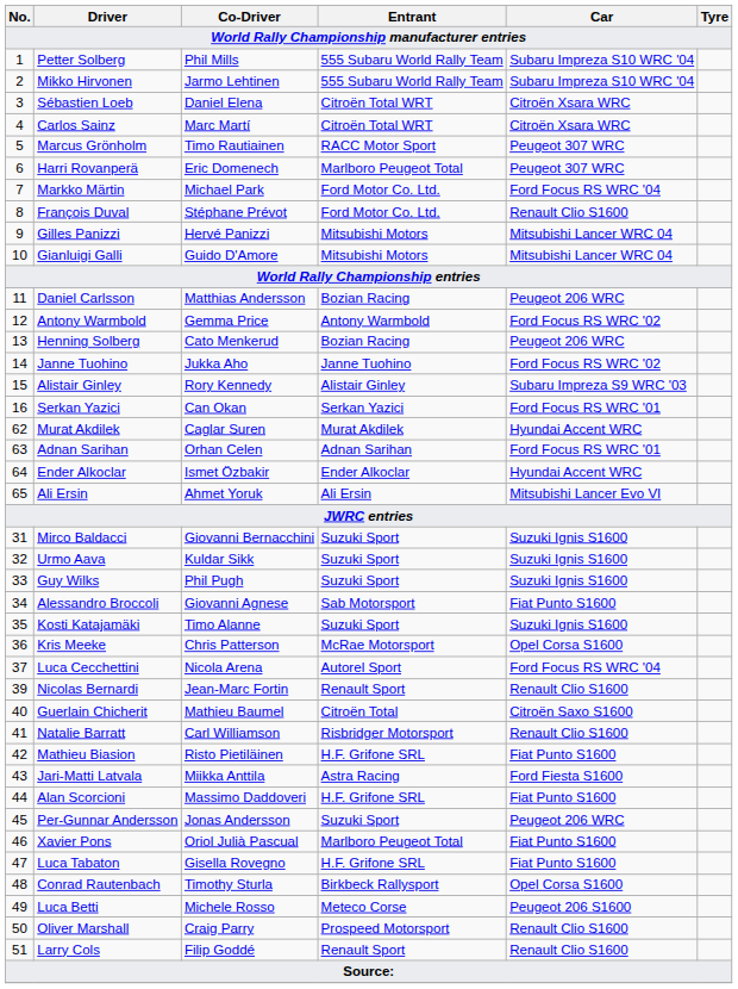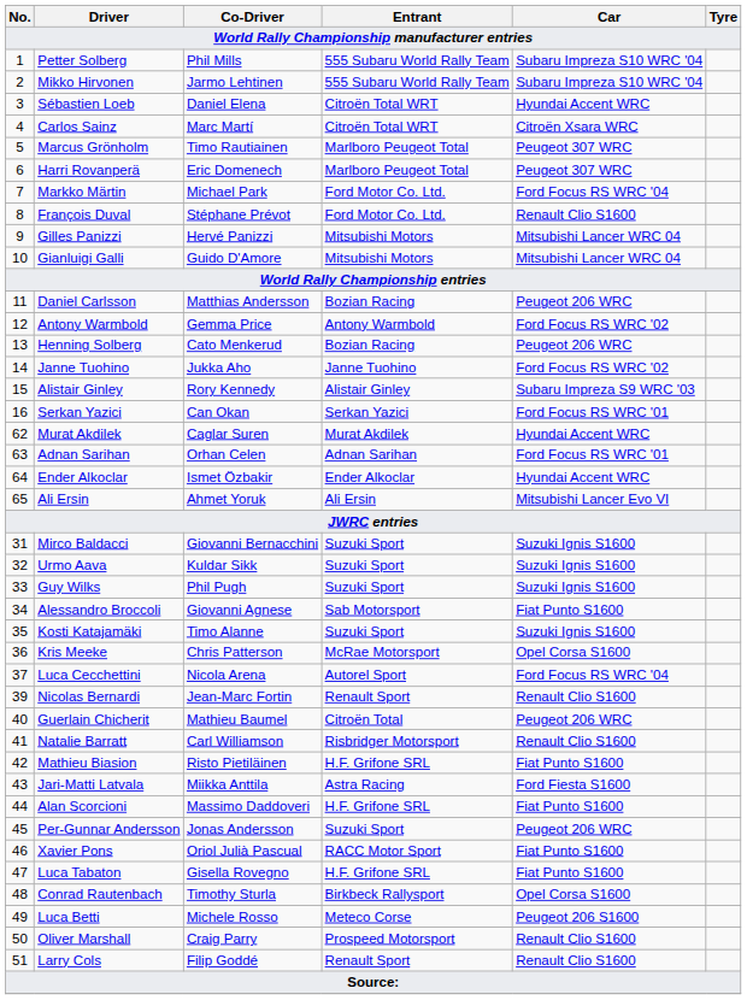 <table class="wikitable" style="font-size: 85%;">
 <tr>
 <th>No.</th>
 <th>Driver</th>
 <th>Co-Driver</th>
 <th>Entrant</th>
 <th>Car</th>
 <th>Tyre</th>
 </tr>
 <tr>
 <td style="background-color:#EAECF0; text-align:center" colspan="6"><strong><em><a href='#'>World Rally Championship</a> manufacturer entries</em></strong></td>
 </tr>
 <tr>
 <td align="center">1</td>
 <td> <a href='#'>Petter Solberg</a></td>
 <td> <a href='#'>Phil Mills</a></td>
 <td> <a href='#'>555 Subaru World Rally Team</a></td>
 <td><a href='#'>Subaru Impreza S10 WRC '04</a></td>
 <td align="center"></td>
 </tr>
 <tr>
 <td align="center">2</td>
 <td> <a href='#'>Mikko Hirvonen</a></td>
 <td> <a href='#'>Jarmo Lehtinen</a></td>
 <td> <a href='#'>555 Subaru World Rally Team</a></td>
 <td><a href='#'>Subaru Impreza S10 WRC '04</a></td>
 <td align="center"></td>
 </tr>
 <tr>
 <td align="center">3</td>
 <td> <a href='#'>Sébastien Loeb</a></td>
 <td> <a href='#'>Daniel Elena</a></td>
 <td> <a href='#'>Citroën Total WRT</a></td>
-<td><a href='#'>Citroën Xsara WRC</a></td>
+<td><a href='#'>Hyundai Accent WRC</a></td>
 <td align="center"></td>
 </tr>
 <tr>
 <td align="center">4</td>
 <td> <a href='#'>Carlos Sainz</a></td>
 <td> <a href='#'>Marc Martí</a></td>
 <td> <a href='#'>Citroën Total WRT</a></td>
 <td><a href='#'>Citroën Xsara WRC</a></td>
 <td align="center"></td>
 </tr>
 <tr>
 <td align="center">5</td>
 <td> <a href='#'>Marcus Grönholm</a></td>
 <td> <a href='#'>Timo Rautiainen</a></td>
-<td> <a href='#'>RACC Motor Sport</a></td>
+<td> <a href='#'>Marlboro Peugeot Total</a></td>
 <td><a href='#'>Peugeot 307 WRC</a></td>
 <td align="center"></td>
 </tr>
 <tr>
 <td align="center">6</td>
 <td> <a href='#'>Harri Rovanperä</a></td>
 <td> <a href='#'>Eric Domenech</a></td>
 <td> <a href='#'>Marlboro Peugeot Total</a></td>
 <td><a href='#'>Peugeot 307 WRC</a></td>
 <td align="center"></td>
 </tr>
 <tr>
 <td align="center">7</td>
 <td> <a href='#'>Markko Märtin</a></td>
 <td> <a href='#'>Michael Park</a></td>
 <td> <a href='#'>Ford Motor Co. Ltd.</a></td>
 <td><a href='#'>Ford Focus RS WRC '04</a></td>
 <td align="center"></td>
 </tr>
 <tr>
 <td align="center">8</td>
 <td> <a href='#'>François Duval</a></td>
 <td> <a href='#'>Stéphane Prévot</a></td>
 <td> <a href='#'>Ford Motor Co. Ltd.</a></td>
 <td><a href='#'>Renault Clio S1600</a></td>
 <td align="center"></td>
 </tr>
 <tr>
 <td align="center">9</td>
 <td> <a href='#'>Gilles Panizzi</a></td>
 <td> <a href='#'>Hervé Panizzi</a></td>
 <td> <a href='#'>Mitsubishi Motors</a></td>
 <td><a href='#'>Mitsubishi Lancer WRC 04</a></td>
 <td align="center"></td>
 </tr>
 <tr>
 <td align="center">10</td>
 <td> <a href='#'>Gianluigi Galli</a></td>
 <td> <a href='#'>Guido D'Amore</a></td>
 <td> <a href='#'>Mitsubishi Motors</a></td>
 <td><a href='#'>Mitsubishi Lancer WRC 04</a></td>
 <td align="center"></td>
 </tr>
 <tr>
 <td style="background-color:#EAECF0; text-align:center" colspan="6"><strong><em><a href='#'>World Rally Championship</a> entries</em></strong></td>
 </tr>
 <tr>
 <td align="center">11</td>
 <td> <a href='#'>Daniel Carlsson</a></td>
 <td> <a href='#'>Matthias Andersson</a></td>
 <td> <a href='#'>Bozian Racing</a></td>
 <td><a href='#'>Peugeot 206 WRC</a></td>
 <td align="center"></td>
 </tr>
 <tr>
 <td align="center">12</td>
 <td> <a href='#'>Antony Warmbold</a></td>
 <td> <a href='#'>Gemma Price</a></td>
 <td> <a href='#'>Antony Warmbold</a></td>
 <td><a href='#'>Ford Focus RS WRC '02</a></td>
 <td align="center"></td>
 </tr>
 <tr>
 <td align="center">13</td>
 <td> <a href='#'>Henning Solberg</a></td>
 <td> <a href='#'>Cato Menkerud</a></td>
 <td> <a href='#'>Bozian Racing</a></td>
 <td><a href='#'>Peugeot 206 WRC</a></td>
 <td align="center"></td>
 </tr>
 <tr>
 <td align="center">14</td>
 <td> <a href='#'>Janne Tuohino</a></td>
 <td> <a href='#'>Jukka Aho</a></td>
 <td> <a href='#'>Janne Tuohino</a></td>
 <td><a href='#'>Ford Focus RS WRC '02</a></td>
 <td align="center"></td>
 </tr>
 <tr>
 <td align="center">15</td>
 <td> <a href='#'>Alistair Ginley</a></td>
 <td> <a href='#'>Rory Kennedy</a></td>
 <td> <a href='#'>Alistair Ginley</a></td>
 <td><a href='#'>Subaru Impreza S9 WRC '03</a></td>
 <td align="center"></td>
 </tr>
 <tr>
 <td align="center">16</td>
 <td> <a href='#'>Serkan Yazici</a></td>
 <td> <a href='#'>Can Okan</a></td>
 <td> <a href='#'>Serkan Yazici</a></td>
 <td><a href='#'>Ford Focus RS WRC '01</a></td>
 <td align="center"></td>
 </tr>
 <tr>
 <td align="center">62</td>
 <td> <a href='#'>Murat Akdilek</a></td>
 <td> <a href='#'>Caglar Suren</a></td>
 <td> <a href='#'>Murat Akdilek</a></td>
 <td><a href='#'>Hyundai Accent WRC</a></td>
 <td></td>
 </tr>
 <tr>
 <td align="center">63</td>
 <td> <a href='#'>Adnan Sarihan</a></td>
 <td> <a href='#'>Orhan Celen</a></td>
 <td> <a href='#'>Adnan Sarihan</a></td>
 <td><a href='#'>Ford Focus RS WRC '01</a></td>
 <td></td>
 </tr>
 <tr>
 <td align="center">64</td>
 <td> <a href='#'>Ender Alkoclar</a></td>
 <td> <a href='#'>Ismet Özbakir</a></td>
 <td> <a href='#'>Ender Alkoclar</a></td>
 <td><a href='#'>Hyundai Accent WRC</a></td>
 <td></td>
 </tr>
 <tr>
 <td align="center">65</td>
 <td> <a href='#'>Ali Ersin</a></td>
 <td> <a href='#'>Ahmet Yoruk</a></td>
 <td> <a href='#'>Ali Ersin</a></td>
 <td><a href='#'>Mitsubishi Lancer Evo VI</a></td>
 <td></td>
 </tr>
 <tr>
 <td style="background-color:#EAECF0; text-align:center" colspan="6"><strong><em><a href='#'>JWRC</a> entries</em></strong></td>
 </tr>
 <tr>
 <td align="center">31</td>
 <td> <a href='#'>Mirco Baldacci</a></td>
 <td> <a href='#'>Giovanni Bernacchini</a></td>
 <td> <a href='#'>Suzuki Sport</a></td>
 <td><a href='#'>Suzuki Ignis S1600</a></td>
 <td align="center"></td>
 </tr>
 <tr>
 <td align="center">32</td>
 <td> <a href='#'>Urmo Aava</a></td>
 <td> <a href='#'>Kuldar Sikk</a></td>
 <td> <a href='#'>Suzuki Sport</a></td>
 <td><a href='#'>Suzuki Ignis S1600</a></td>
 <td align="center"></td>
 </tr>
 <tr>
 <td align="center">33</td>
 <td> <a href='#'>Guy Wilks</a></td>
 <td> <a href='#'>Phil Pugh</a></td>
 <td> <a href='#'>Suzuki Sport</a></td>
 <td><a href='#'>Suzuki Ignis S1600</a></td>
 <td align="center"></td>
 </tr>
 <tr>
 <td align="center">34</td>
 <td> <a href='#'>Alessandro Broccoli</a></td>
 <td> <a href='#'>Giovanni Agnese</a></td>
 <td> <a href='#'>Sab Motorsport</a></td>
 <td><a href='#'>Fiat Punto S1600</a></td>
 <td align="center"></td>
 </tr>
 <tr>
 <td align="center">35</td>
 <td> <a href='#'>Kosti Katajamäki</a></td>
 <td> <a href='#'>Timo Alanne</a></td>
 <td> <a href='#'>Suzuki Sport</a></td>
 <td><a href='#'>Suzuki Ignis S1600</a></td>
 <td align="center"></td>
 </tr>
 <tr>
 <td align="center">36</td>
 <td> <a href='#'>Kris Meeke</a></td>
 <td> <a href='#'>Chris Patterson</a></td>
 <td> <a href='#'>McRae Motorsport</a></td>
 <td><a href='#'>Opel Corsa S1600</a></td>
 <td align="center"></td>
 </tr>
 <tr>
 <td align="center">37</td>
 <td> <a href='#'>Luca Cecchettini</a></td>
 <td> <a href='#'>Nicola Arena</a></td>
 <td> <a href='#'>Autorel Sport</a></td>
 <td><a href='#'>Ford Focus RS WRC '04</a></td>
 <td align="center"></td>
 </tr>
 <tr>
 <td align="center">39</td>
 <td> <a href='#'>Nicolas Bernardi</a></td>
 <td> <a href='#'>Jean-Marc Fortin</a></td>
 <td> <a href='#'>Renault Sport</a></td>
 <td><a href='#'>Renault Clio S1600</a></td>
 <td align="center"></td>
 </tr>
 <tr>
 <td align="center">40</td>
 <td> <a href='#'>Guerlain Chicherit</a></td>
 <td> <a href='#'>Mathieu Baumel</a></td>
 <td> <a href='#'>Citroën Total</a></td>
-<td><a href='#'>Citroën Saxo S1600</a></td>
+<td><a href='#'>Peugeot 206 WRC</a></td>
 <td align="center"></td>
 </tr>
 <tr>
 <td align="center">41</td>
 <td> <a href='#'>Natalie Barratt</a></td>
 <td> <a href='#'>Carl Williamson</a></td>
 <td> <a href='#'>Risbridger Motorsport</a></td>
 <td><a href='#'>Renault Clio S1600</a></td>
 <td align="center"></td>
 </tr>
 <tr>
 <td align="center">42</td>
 <td> <a href='#'>Mathieu Biasion</a></td>
 <td> <a href='#'>Risto Pietiläinen</a></td>
 <td> <a href='#'>H.F. Grifone SRL</a></td>
 <td><a href='#'>Fiat Punto S1600</a></td>
 <td align="center"></td>
 </tr>
 <tr>
 <td align="center">43</td>
 <td> <a href='#'>Jari-Matti Latvala</a></td>
 <td> <a href='#'>Miikka Anttila</a></td>
 <td> <a href='#'>Astra Racing</a></td>
 <td><a href='#'>Ford Fiesta S1600</a></td>
 <td align="center"></td>
 </tr>
 <tr>
 <td align="center">44</td>
 <td> <a href='#'>Alan Scorcioni</a></td>
 <td> <a href='#'>Massimo Daddoveri</a></td>
 <td> <a href='#'>H.F. Grifone SRL</a></td>
 <td><a href='#'>Fiat Punto S1600</a></td>
 <td align="center"></td>
 </tr>
 <tr>
 <td align="center">45</td>
 <td> <a href='#'>Per-Gunnar Andersson</a></td>
 <td> <a href='#'>Jonas Andersson</a></td>
 <td> <a href='#'>Suzuki Sport</a></td>
 <td><a href='#'>Peugeot 206 WRC</a></td>
 <td align="center"></td>
 </tr>
 <tr>
 <td align="center">46</td>
 <td> <a href='#'>Xavier Pons</a></td>
 <td> <a href='#'>Oriol Julià Pascual</a></td>
-<td> <a href='#'>Marlboro Peugeot Total</a></td>
+<td> <a href='#'>RACC Motor Sport</a></td>
 <td><a href='#'>Fiat Punto S1600</a></td>
 <td align="center"></td>
 </tr>
 <tr>
 <td align="center">47</td>
 <td> <a href='#'>Luca Tabaton</a></td>
 <td> <a href='#'>Gisella Rovegno</a></td>
 <td> <a href='#'>H.F. Grifone SRL</a></td>
 <td><a href='#'>Fiat Punto S1600</a></td>
 <td align="center"></td>
 </tr>
 <tr>
 <td align="center">48</td>
 <td> <a href='#'>Conrad Rautenbach</a></td>
 <td> <a href='#'>Timothy Sturla</a></td>
 <td> <a href='#'>Birkbeck Rallysport</a></td>
 <td><a href='#'>Opel Corsa S1600</a></td>
 <td align="center"></td>
 </tr>
 <tr>
 <td align="center">49</td>
 <td> <a href='#'>Luca Betti</a></td>
 <td> <a href='#'>Michele Rosso</a></td>
 <td> <a href='#'>Meteco Corse</a></td>
 <td><a href='#'>Peugeot 206 S1600</a></td>
 <td align="center"></td>
 </tr>
 <tr>
 <td align="center">50</td>
 <td> <a href='#'>Oliver Marshall</a></td>
 <td> <a href='#'>Craig Parry</a></td>
 <td> <a href='#'>Prospeed Motorsport</a></td>
 <td><a href='#'>Renault Clio S1600</a></td>
 <td align="center"></td>
 </tr>
 <tr>
 <td align="center">51</td>
 <td> <a href='#'>Larry Cols</a></td>
 <td> <a href='#'>Filip Goddé</a></td>
 <td> <a href='#'>Renault Sport</a></td>
 <td><a href='#'>Renault Clio S1600</a></td>
 <td align="center"></td>
 </tr>
 <tr>
 <td style="background-color:#EAECF0; text-align:center" colspan="6"><strong>Source:</strong></td>
 </tr>
 <tr>
 </tr>
 </table>
